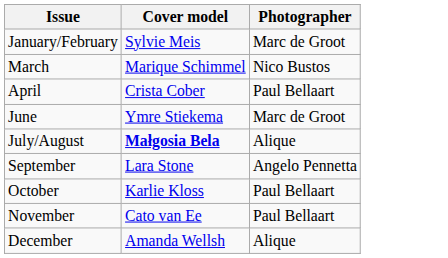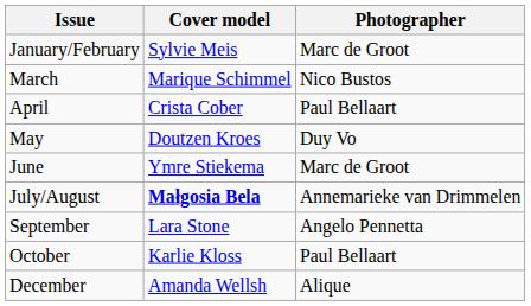 <table class="sortable wikitable">
 <tr>
 <th>Issue</th>
 <th>Cover model</th>
 <th>Photographer</th>
 </tr>
 <tr>
 <td>January/February</td>
 <td><a href='#'>Sylvie Meis</a></td>
 <td>Marc de Groot</td>
 </tr>
 <tr>
 <td>March</td>
 <td><a href='#'>Marique Schimmel</a></td>
 <td>Nico Bustos</td>
 </tr>
 <tr>
 <td>April</td>
 <td><a href='#'>Crista Cober</a></td>
 <td>Paul Bellaart</td>
 </tr>
 <tr>
+<td>May</td>
+<td><a href='#'>Doutzen Kroes</a></td>
+<td>Duy Vo</td>
+</tr>
+<tr>
 <td>June</td>
 <td><a href='#'>Ymre Stiekema</a></td>
 <td>Marc de Groot</td>
 </tr>
 <tr>
 <td>July/August</td>
 <td><strong><a href='#'>Małgosia Bela</a></strong></td>
-<td>Alique</td>
+<td>Annemarieke van Drimmelen</td>
 </tr>
 <tr>
 <td>September</td>
 <td><a href='#'>Lara Stone</a></td>
 <td>Angelo Pennetta</td>
 </tr>
 <tr>
 <td>October</td>
 <td><a href='#'>Karlie Kloss</a></td>
 <td>Paul Bellaart</td>
 </tr>
 <tr>
-<td>November</td>
-<td><a href='#'>Cato van Ee</a></td>
-<td>Paul Bellaart</td>
-</tr>
-<tr>
 <td>December</td>
 <td><a href='#'>Amanda Wellsh</a></td>
 <td>Alique</td>
 </tr>
 </table>
